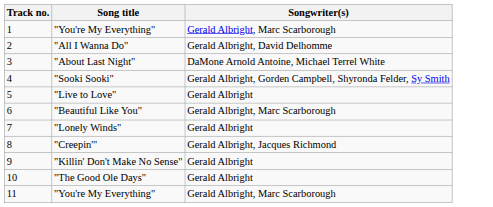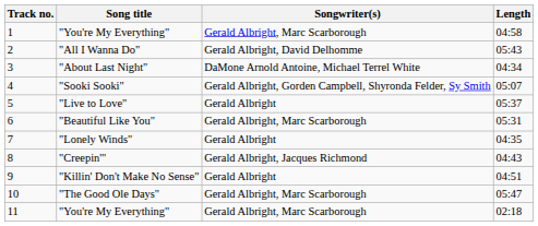 <table class="wikitable">
 <tr>
 <th>Track no.</th>
 <th>Song title</th>
 <th>Songwriter(s)</th>
+<th>Length</th>
 </tr>
 <tr>
 <td>1</td>
 <td>"You're My Everything"</td>
 <td><a href='#'>Gerald Albright</a>, Marc Scarborough</td>
+<td>04:58</td>
 </tr>
 <tr>
 <td>2</td>
 <td>"All I Wanna Do"</td>
 <td>Gerald Albright, David Delhomme</td>
+<td>05:43</td>
 </tr>
 <tr>
 <td>3</td>
 <td>"About Last Night"</td>
 <td>DaMone Arnold Antoine, Michael Terrel White</td>
+<td>04:34</td>
 </tr>
 <tr>
 <td>4</td>
 <td>"Sooki Sooki"</td>
 <td>Gerald Albright, Gorden Campbell, Shyronda Felder, <a href='#'>Sy Smith</a></td>
+<td>05:07</td>
 </tr>
 <tr>
 <td>5</td>
 <td>"Live to Love"</td>
 <td>Gerald Albright</td>
+<td>05:37</td>
 </tr>
 <tr>
 <td>6</td>
 <td>"Beautiful Like You"</td>
 <td>Gerald Albright, Marc Scarborough</td>
+<td>05:31</td>
 </tr>
 <tr>
 <td>7</td>
 <td>"Lonely Winds"</td>
 <td>Gerald Albright</td>
+<td>04:35</td>
 </tr>
 <tr>
 <td>8</td>
 <td>"Creepin'"</td>
 <td>Gerald Albright, Jacques Richmond</td>
+<td>04:43</td>
 </tr>
 <tr>
 <td>9</td>
 <td>"Killin' Don't Make No Sense"</td>
 <td>Gerald Albright</td>
+<td>04:51</td>
 </tr>
 <tr>
 <td>10</td>
 <td>"The Good Ole Days"</td>
-<td>Gerald Albright</td>
+<td>Gerald Albright, Marc Scarborough</td>
+<td>05:47</td>
 </tr>
 <tr>
 <td>11</td>
 <td>"You're My Everything"</td>
 <td>Gerald Albright, Marc Scarborough</td>
+<td>02:18</td>
 </tr>
 </table>
